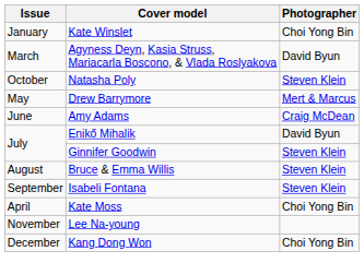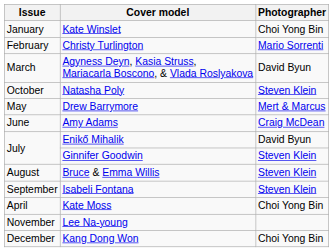 <table class="sortable wikitable">
 <tr>
 <th>Issue</th>
 <th>Cover model</th>
 <th>Photographer</th>
 </tr>
 <tr>
 <td>January</td>
 <td><a href='#'>Kate Winslet</a></td>
 <td>Choi Yong Bin</td>
+</tr>
+<tr>
+<td>February</td>
+<td><a href='#'>Christy Turlington</a></td>
+<td><a href='#'>Mario Sorrenti</a></td>
 </tr>
 <tr>
 <td>March</td>
 <td><a href='#'>Agyness Deyn</a>, <a href='#'>Kasia Struss</a>,<br><a href='#'>Mariacarla Boscono</a>, & <a href='#'>Vlada Roslyakova</a></td>
 <td>David Byun</td>
 </tr>
 <tr>
 <td>October</td>
 <td><a href='#'>Natasha Poly</a></td>
 <td><a href='#'>Steven Klein</a></td>
 </tr>
 <tr>
 <td>May</td>
 <td><a href='#'>Drew Barrymore</a></td>
 <td><a href='#'>Mert & Marcus</a></td>
 </tr>
 <tr>
 <td>June</td>
 <td><a href='#'>Amy Adams</a></td>
 <td><a href='#'>Craig McDean</a></td>
 </tr>
 <tr>
 <td rowspan=2>July</td>
 <td><a href='#'>Enikő Mihalik</a></td>
 <td>David Byun</td>
 </tr>
 <tr>
 <td><a href='#'>Ginnifer Goodwin</a></td>
 <td><a href='#'>Steven Klein</a></td>
 </tr>
 <tr>
 <td>August</td>
 <td><a href='#'>Bruce</a> & <a href='#'>Emma Willis</a></td>
 <td><a href='#'>Steven Klein</a></td>
 </tr>
 <tr>
 <td>September</td>
 <td><a href='#'>Isabeli Fontana</a></td>
 <td><a href='#'>Steven Klein</a></td>
 </tr>
 <tr>
 <td>April</td>
 <td><a href='#'>Kate Moss</a></td>
 <td>Choi Yong Bin</td>
 </tr>
 <tr>
 <td>November</td>
 <td><a href='#'>Lee Na-young</a></td>
 <td></td>
 </tr>
 <tr>
 <td>December</td>
 <td><a href='#'>Kang Dong Won</a></td>
 <td>Choi Yong Bin</td>
 </tr>
 </table>
